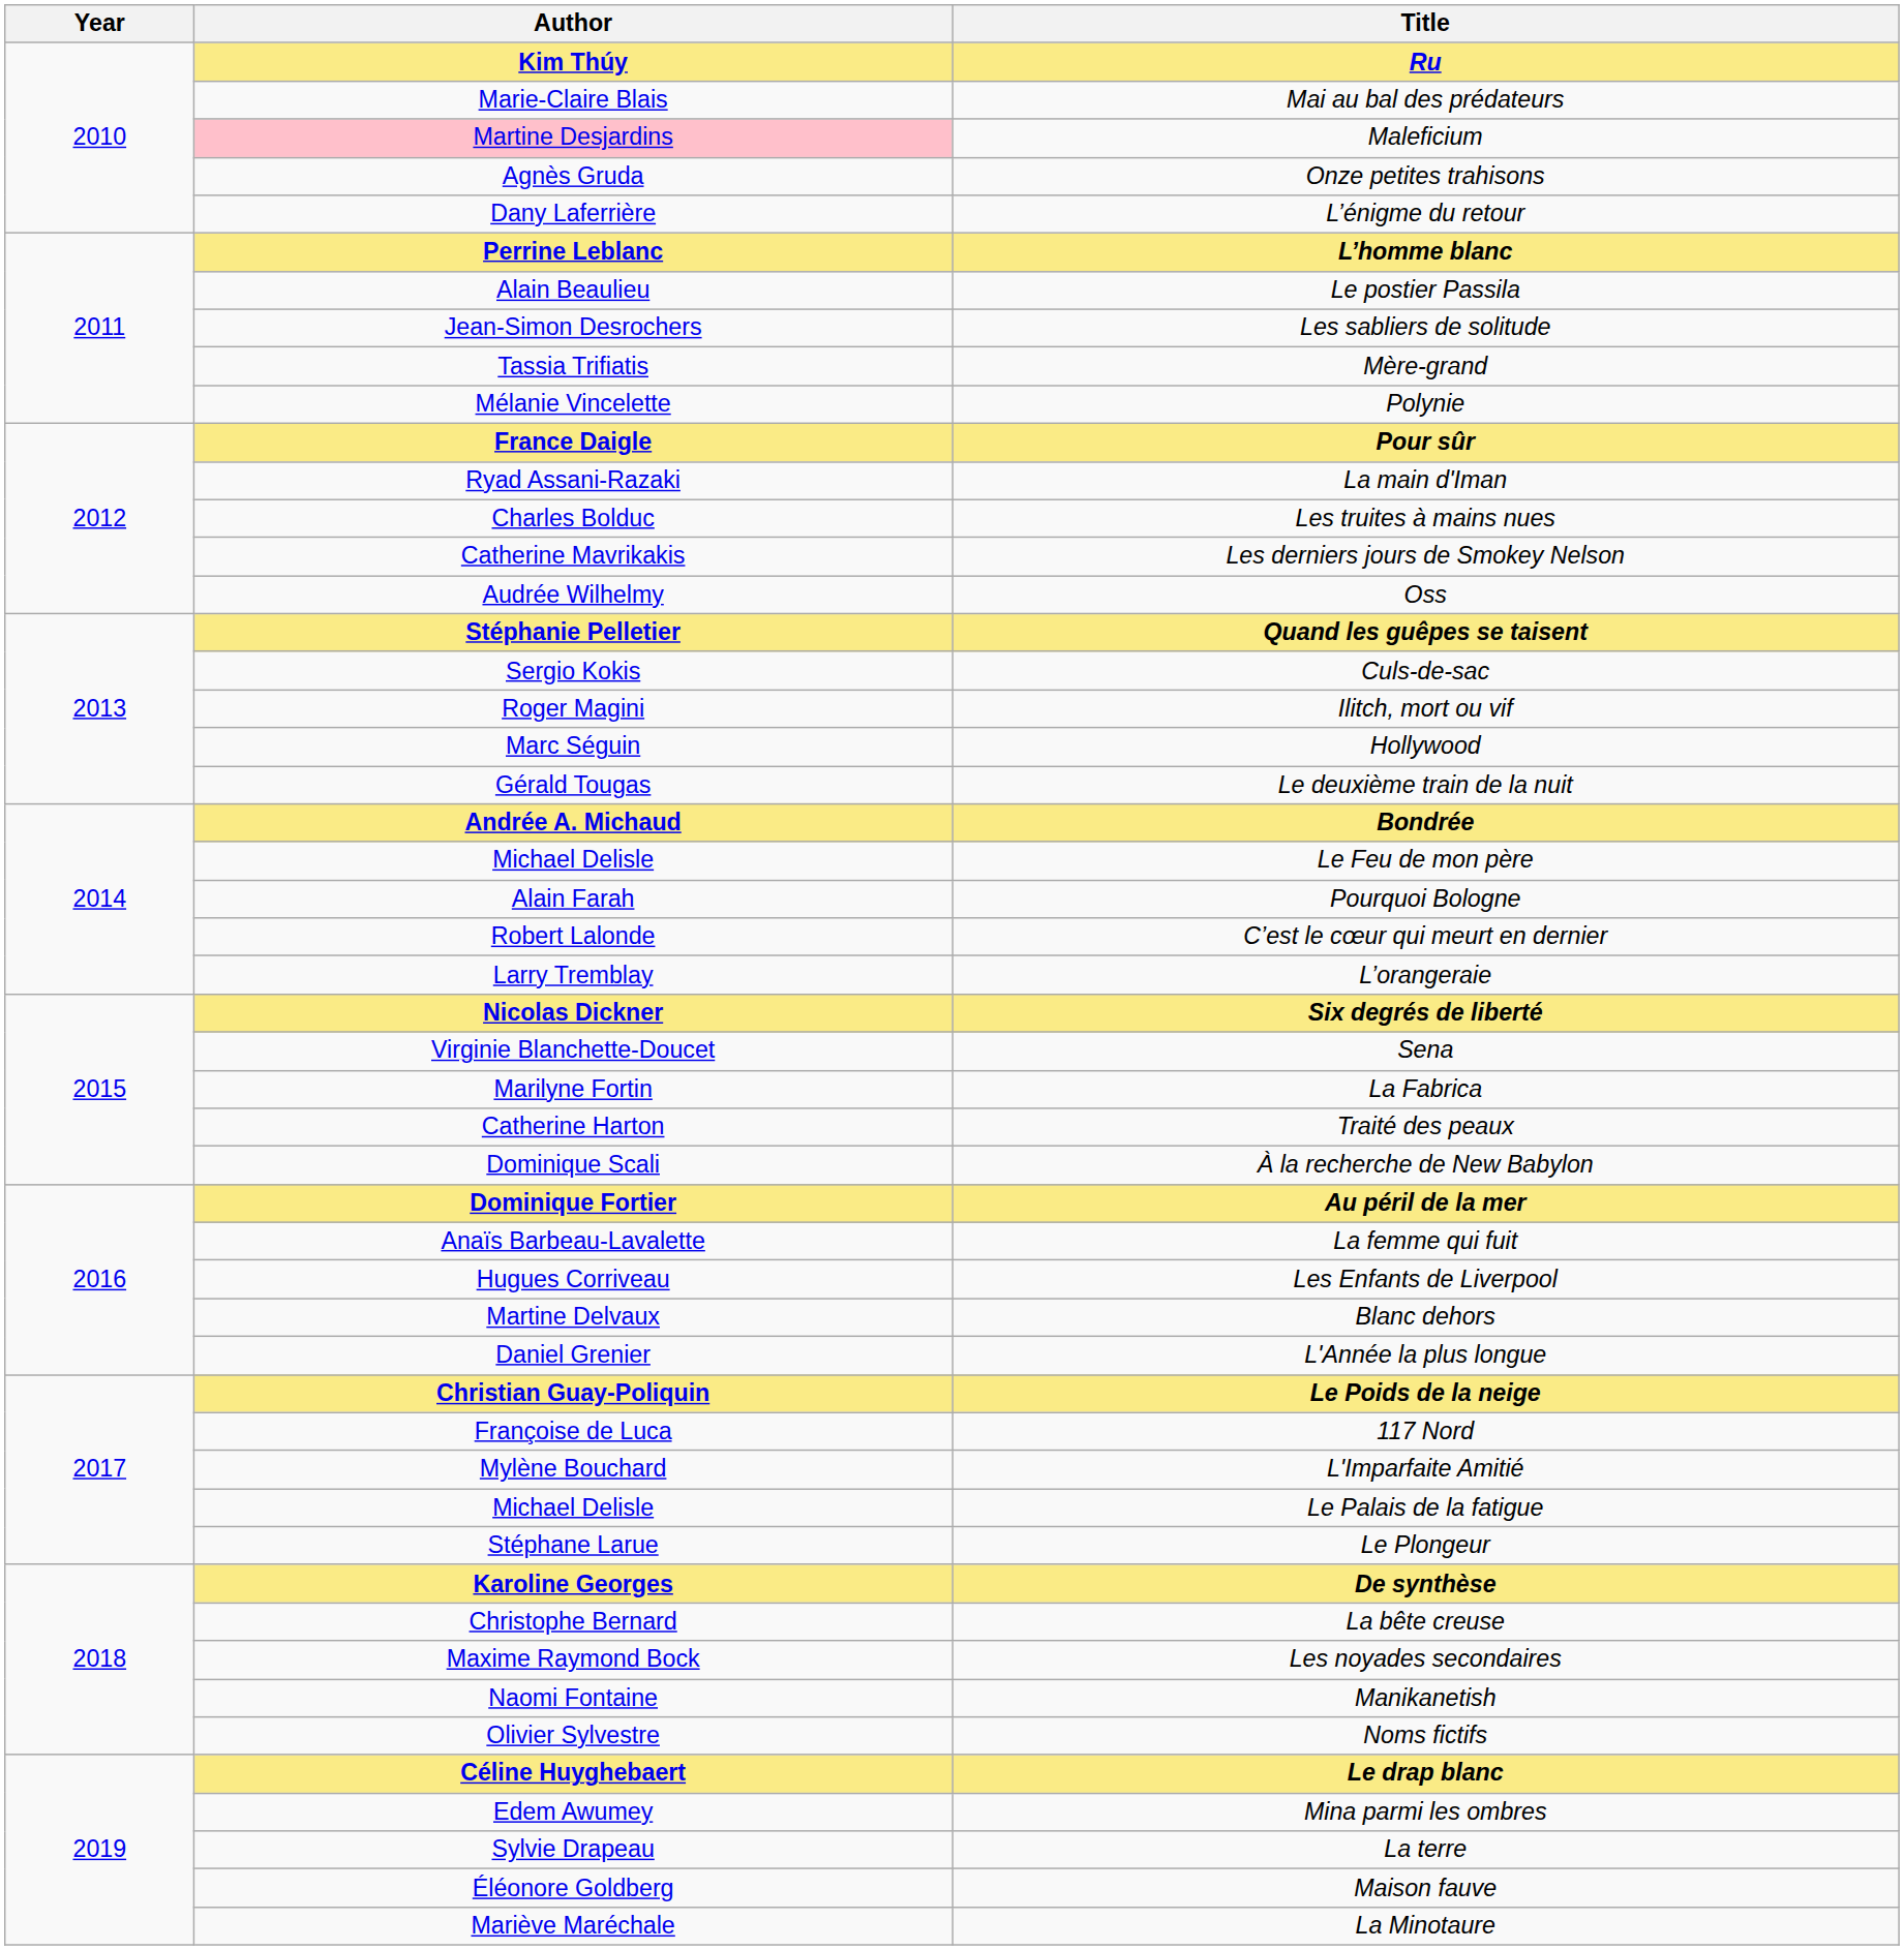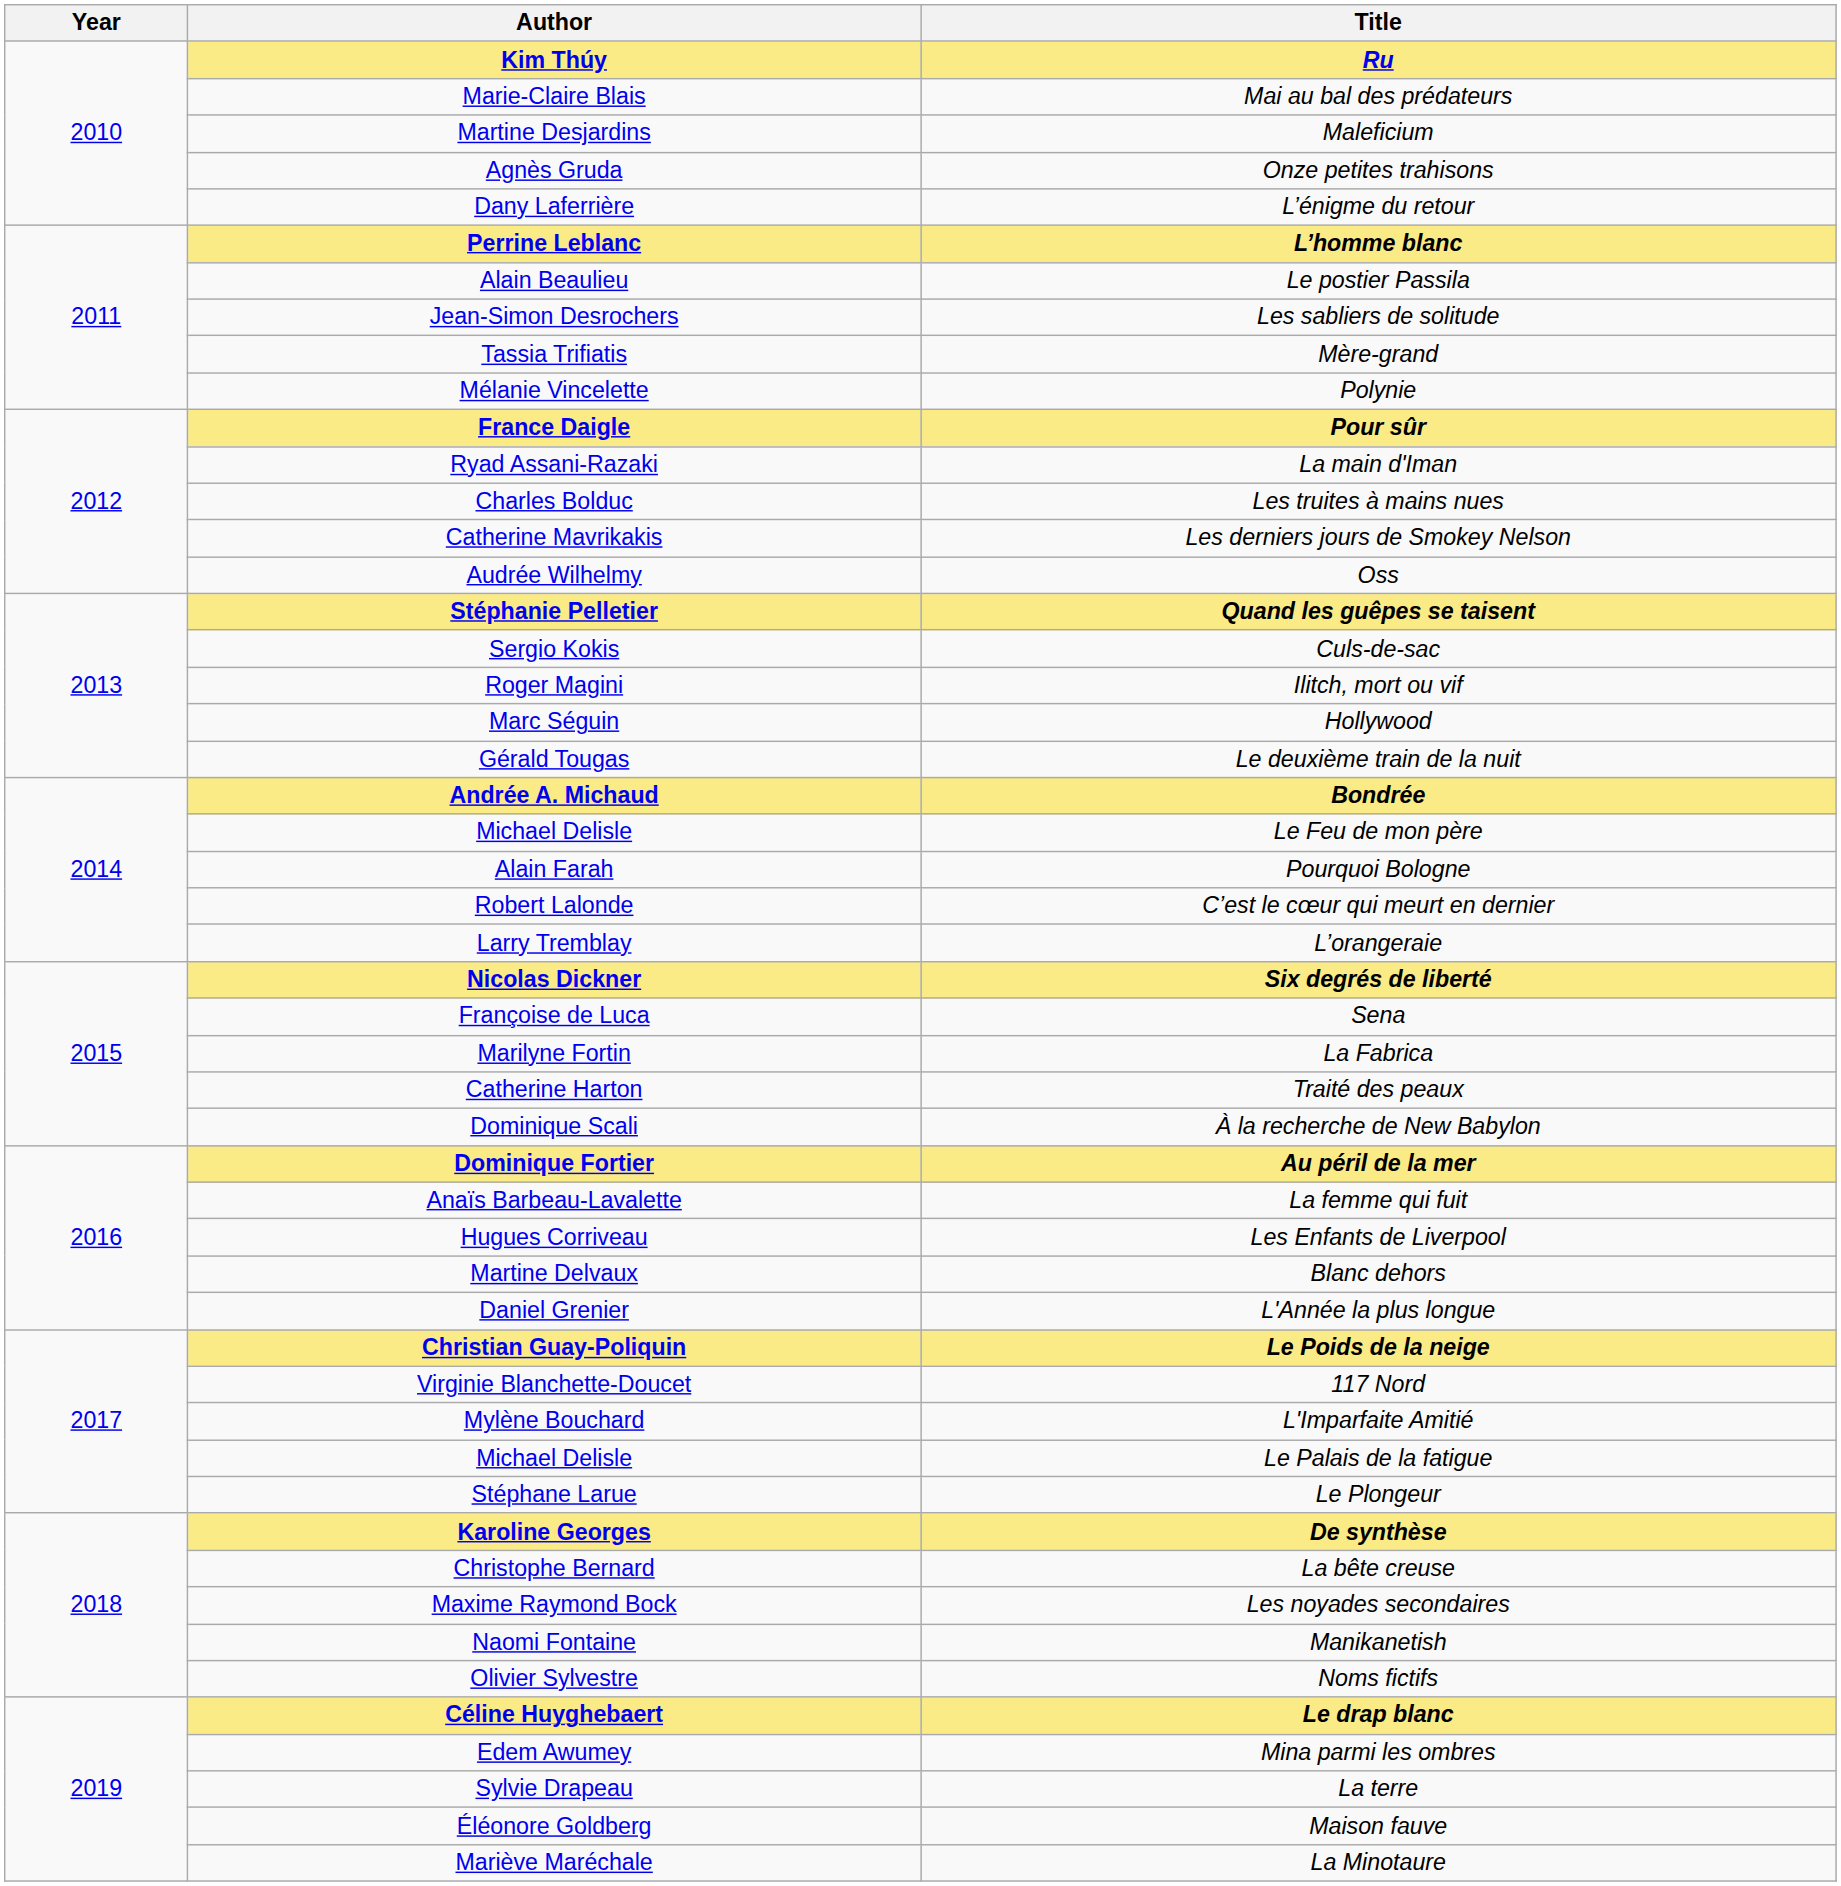 <table class="wikitable" width="100%">
 <tr>
 <th>Year</th>
 <th width="40%">Author</th>
 <th width="50%">Title</th>
 </tr>
 <tr>
 <td align="center" rowspan="5"><a href='#'>2010</a></td>
 <td align="center" style="background:#FAEB86"><strong><a href='#'>Kim Thúy</a></strong></td>
 <td align="center" style="background:#FAEB86"><strong><em><a href='#'>Ru</a></em></strong></td>
 </tr>
 <tr>
 <td align="center"><a href='#'>Marie-Claire Blais</a></td>
 <td align="center"><em>Mai au bal des prédateurs</em></td>
 </tr>
 <tr>
-<td align="center" style="background: pink;"><a href='#'>Martine Desjardins</a></td>
+<td align="center"><a href='#'>Martine Desjardins</a></td>
 <td align="center"><em>Maleficium</em></td>
 </tr>
 <tr>
 <td align="center"><a href='#'>Agnès Gruda</a></td>
 <td align="center"><em>Onze petites trahisons</em></td>
 </tr>
 <tr>
 <td align="center"><a href='#'>Dany Laferrière</a></td>
 <td align="center"><em>L’énigme du retour</em></td>
 </tr>
 <tr>
 <td align="center" rowspan="5"><a href='#'>2011</a></td>
 <td align="center" style="background:#FAEB86"><strong><a href='#'>Perrine Leblanc</a></strong></td>
 <td align="center" style="background:#FAEB86"><strong><em>L’homme blanc</em></strong></td>
 </tr>
 <tr>
 <td align="center"><a href='#'>Alain Beaulieu</a></td>
 <td align="center"><em>Le postier Passila</em></td>
 </tr>
 <tr>
 <td align="center"><a href='#'>Jean-Simon Desrochers</a></td>
 <td align="center"><em>Les sabliers de solitude</em></td>
 </tr>
 <tr>
 <td align="center"><a href='#'>Tassia Trifiatis</a></td>
 <td align="center"><em>Mère-grand</em></td>
 </tr>
 <tr>
 <td align="center"><a href='#'>Mélanie Vincelette</a></td>
 <td align="center"><em>Polynie</em></td>
 </tr>
 <tr>
 <td align="center" rowspan="5"><a href='#'>2012</a></td>
 <td align="center" style="background:#FAEB86"><strong><a href='#'>France Daigle</a></strong></td>
 <td align="center" style="background:#FAEB86"><strong><em>Pour sûr</em></strong></td>
 </tr>
 <tr>
 <td align="center"><a href='#'>Ryad Assani-Razaki</a></td>
 <td align="center"><em>La main d'Iman</em></td>
 </tr>
 <tr>
 <td align="center"><a href='#'>Charles Bolduc</a></td>
 <td align="center"><em>Les truites à mains nues</em></td>
 </tr>
 <tr>
 <td align="center"><a href='#'>Catherine Mavrikakis</a></td>
 <td align="center"><em>Les derniers jours de Smokey Nelson</em></td>
 </tr>
 <tr>
 <td align="center"><a href='#'>Audrée Wilhelmy</a></td>
 <td align="center"><em>Oss</em></td>
 </tr>
 <tr>
 <td align="center" rowspan="5"><a href='#'>2013</a></td>
 <td align="center" style="background:#FAEB86"><strong><a href='#'>Stéphanie Pelletier</a></strong></td>
 <td align="center" style="background:#FAEB86"><strong><em>Quand les guêpes se taisent</em></strong></td>
 </tr>
 <tr>
 <td align="center"><a href='#'>Sergio Kokis</a></td>
 <td align="center"><em>Culs-de-sac</em></td>
 </tr>
 <tr>
 <td align="center"><a href='#'>Roger Magini</a></td>
 <td align="center"><em>Ilitch, mort ou vif</em></td>
 </tr>
 <tr>
 <td align="center"><a href='#'>Marc Séguin</a></td>
 <td align="center"><em>Hollywood</em></td>
 </tr>
 <tr>
 <td align="center"><a href='#'>Gérald Tougas</a></td>
 <td align="center"><em>Le deuxième train de la nuit</em></td>
 </tr>
 <tr>
 <td align="center" rowspan="5"><a href='#'>2014</a></td>
 <td align="center" style="background:#FAEB86"><strong><a href='#'>Andrée A. Michaud</a></strong></td>
 <td align="center" style="background:#FAEB86"><strong><em>Bondrée</em></strong></td>
 </tr>
 <tr>
 <td align="center"><a href='#'>Michael Delisle</a></td>
 <td align="center"><em>Le Feu de mon père</em></td>
 </tr>
 <tr>
 <td align="center"><a href='#'>Alain Farah</a></td>
 <td align="center"><em>Pourquoi Bologne</em></td>
 </tr>
 <tr>
 <td align="center"><a href='#'>Robert Lalonde</a></td>
 <td align="center"><em>C’est le cœur qui meurt en dernier</em></td>
 </tr>
 <tr>
 <td align="center"><a href='#'>Larry Tremblay</a></td>
 <td align="center"><em>L’orangeraie</em></td>
 </tr>
 <tr>
 <td align="center" rowspan="5"><a href='#'>2015</a></td>
 <td align="center"  style="background:#FAEB86"><strong><a href='#'>Nicolas Dickner</a></strong></td>
 <td align="center"  style="background:#FAEB86"><strong><em>Six degrés de liberté</em></strong></td>
 </tr>
 <tr>
-<td align="center"><a href='#'>Virginie Blanchette-Doucet</a></td>
+<td align="center"><a href='#'>Françoise de Luca</a></td>
 <td align="center"><em>Sena</em></td>
 </tr>
 <tr>
 <td align="center"><a href='#'>Marilyne Fortin</a></td>
 <td align="center"><em>La Fabrica</em></td>
 </tr>
 <tr>
 <td align="center"><a href='#'>Catherine Harton</a></td>
 <td align="center"><em>Traité des peaux</em></td>
 </tr>
 <tr>
 <td align="center"><a href='#'>Dominique Scali</a></td>
 <td align="center"><em>À la recherche de New Babylon</em></td>
 </tr>
 <tr>
 <td align="center" rowspan="5"><a href='#'>2016</a></td>
 <td align="center"  style="background:#FAEB86"><strong><a href='#'>Dominique Fortier</a></strong></td>
 <td align="center"  style="background:#FAEB86"><strong><em>Au péril de la mer</em></strong></td>
 </tr>
 <tr>
 <td align="center"><a href='#'>Anaïs Barbeau-Lavalette</a></td>
 <td align="center"><em>La femme qui fuit</em></td>
 </tr>
 <tr>
 <td align="center"><a href='#'>Hugues Corriveau</a></td>
 <td align="center"><em>Les Enfants de Liverpool</em></td>
 </tr>
 <tr>
 <td align="center"><a href='#'>Martine Delvaux</a></td>
 <td align="center"><em>Blanc dehors</em></td>
 </tr>
 <tr>
 <td align="center"><a href='#'>Daniel Grenier</a></td>
 <td align="center"><em>L'Année la plus longue</em></td>
 </tr>
 <tr>
 <td align="center" rowspan="5"><a href='#'>2017</a></td>
 <td align="center"  style="background:#FAEB86"><strong><a href='#'>Christian Guay-Poliquin</a></strong></td>
 <td align="center"  style="background:#FAEB86"><strong><em>Le Poids de la neige</em></strong></td>
 </tr>
 <tr>
-<td align="center"><a href='#'>Françoise de Luca</a></td>
+<td align="center"><a href='#'>Virginie Blanchette-Doucet</a></td>
 <td align="center"><em>117 Nord</em></td>
 </tr>
 <tr>
 <td align="center"><a href='#'>Mylène Bouchard</a></td>
 <td align="center"><em>L'Imparfaite Amitié</em></td>
 </tr>
 <tr>
 <td align="center"><a href='#'>Michael Delisle</a></td>
 <td align="center"><em>Le Palais de la fatigue</em></td>
 </tr>
 <tr>
 <td align="center"><a href='#'>Stéphane Larue</a></td>
 <td align="center"><em>Le Plongeur</em></td>
 </tr>
 <tr>
 <td align="center" rowspan="5"><a href='#'>2018</a></td>
 <td align="center"  style="background:#FAEB86"><strong><a href='#'>Karoline Georges</a></strong></td>
 <td align="center"  style="background:#FAEB86"><strong><em>De synthèse</em></strong></td>
 </tr>
 <tr>
 <td align="center"><a href='#'>Christophe Bernard</a></td>
 <td align="center"><em>La bête creuse</em></td>
 </tr>
 <tr>
 <td align="center"><a href='#'>Maxime Raymond Bock</a></td>
 <td align="center"><em>Les noyades secondaires</em></td>
 </tr>
 <tr>
 <td align="center"><a href='#'>Naomi Fontaine</a></td>
 <td align="center"><em>Manikanetish</em></td>
 </tr>
 <tr>
 <td align="center"><a href='#'>Olivier Sylvestre</a></td>
 <td align="center"><em>Noms fictifs</em></td>
 </tr>
 <tr>
 <td align="center" rowspan="5"><a href='#'>2019</a></td>
 <td align="center"  style="background:#FAEB86"><strong><a href='#'>Céline Huyghebaert</a></strong></td>
 <td align="center"  style="background:#FAEB86"><strong><em>Le drap blanc</em></strong></td>
 </tr>
 <tr>
 <td align="center"><a href='#'>Edem Awumey</a></td>
 <td align="center"><em>Mina parmi les ombres</em></td>
 </tr>
 <tr>
 <td align="center"><a href='#'>Sylvie Drapeau</a></td>
 <td align="center"><em>La terre</em></td>
 </tr>
 <tr>
 <td align="center"><a href='#'>Éléonore Goldberg</a></td>
 <td align="center"><em>Maison fauve</em></td>
 </tr>
 <tr>
 <td align="center"><a href='#'>Mariève Maréchale</a></td>
 <td align="center"><em>La Minotaure</em></td>
 </tr>
 </table>
